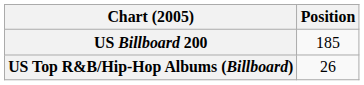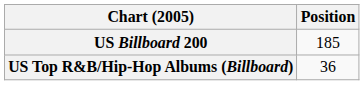 <table class="wikitable sortable plainrowheaders" style="text-align:center">
 <tr>
 <th scope="col">Chart (2005)</th>
 <th scope="col">Position</th>
 </tr>
 <tr>
 <th scope="row">US <em>Billboard</em> 200</th>
 <td>185</td>
 </tr>
 <tr>
 <th scope="row">US Top R&B/Hip-Hop Albums (<em>Billboard</em>)</th>
-<td>26</td>
+<td>36</td>
 </tr>
 </table>
